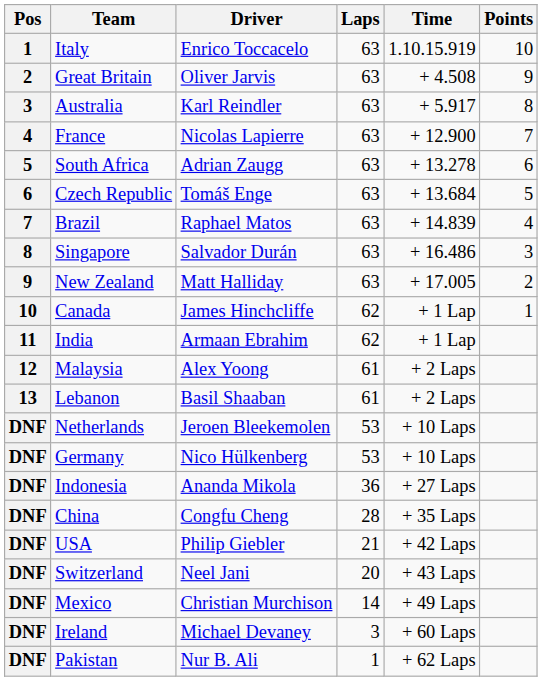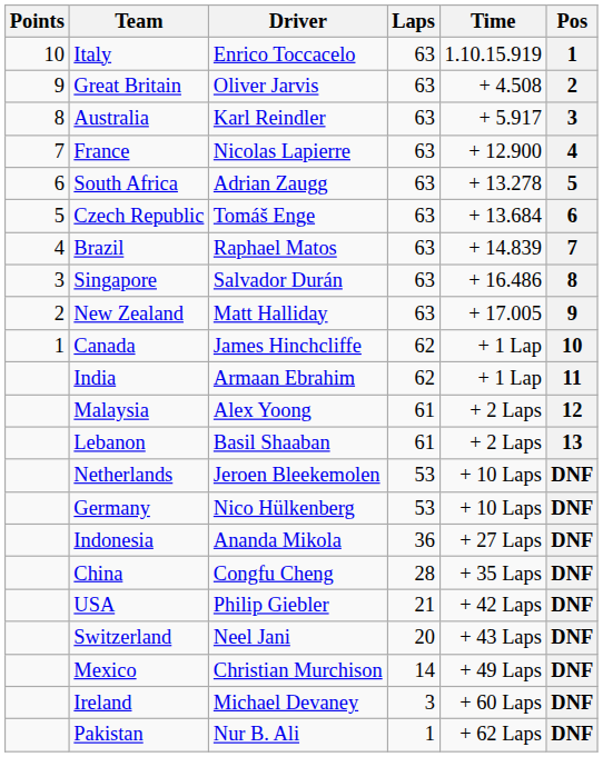 <table class="wikitable">
 <tr>
-<th>Pos</th>
+<th>Points</th>
 <th>Team</th>
 <th>Driver</th>
 <th>Laps</th>
 <th>Time</th>
-<th>Points</th>
+<th>Pos</th>
 </tr>
 <tr>
-<th>1</th>
+<td align="right">10</td>
 <td> <a href='#'>Italy</a></td>
 <td><a href='#'>Enrico Toccacelo</a></td>
 <td align="right">63</td>
 <td align="right">1.10.15.919</td>
-<td align="right">10</td>
+<th>1</th>
 </tr>
 <tr>
-<th>2</th>
+<td align="right">9</td>
 <td> <a href='#'>Great Britain</a></td>
 <td><a href='#'>Oliver Jarvis</a></td>
 <td align="right">63</td>
 <td align="right">+ 4.508</td>
-<td align="right">9</td>
+<th>2</th>
 </tr>
 <tr>
-<th>3</th>
+<td align="right">8</td>
 <td> <a href='#'>Australia</a></td>
 <td><a href='#'>Karl Reindler</a></td>
 <td align="right">63</td>
 <td align="right">+ 5.917</td>
-<td align="right">8</td>
+<th>3</th>
 </tr>
 <tr>
-<th>4</th>
+<td align="right">7</td>
 <td> <a href='#'>France</a></td>
 <td><a href='#'>Nicolas Lapierre</a></td>
 <td align="right">63</td>
 <td align="right">+ 12.900</td>
-<td align="right">7</td>
+<th>4</th>
 </tr>
 <tr>
-<th>5</th>
+<td align="right">6</td>
 <td> <a href='#'>South Africa</a></td>
 <td><a href='#'>Adrian Zaugg</a></td>
 <td align="right">63</td>
 <td align="right">+ 13.278</td>
-<td align="right">6</td>
+<th>5</th>
 </tr>
 <tr>
-<th>6</th>
+<td align="right">5</td>
 <td> <a href='#'>Czech Republic</a></td>
 <td><a href='#'>Tomáš Enge</a></td>
 <td align="right">63</td>
 <td align="right">+ 13.684</td>
-<td align="right">5</td>
+<th>6</th>
 </tr>
 <tr>
-<th>7</th>
+<td align="right">4</td>
 <td> <a href='#'>Brazil</a></td>
 <td><a href='#'>Raphael Matos</a></td>
 <td align="right">63</td>
 <td align="right">+ 14.839</td>
-<td align="right">4</td>
+<th>7</th>
 </tr>
 <tr>
-<th>8</th>
+<td align="right">3</td>
 <td> <a href='#'>Singapore</a></td>
 <td><a href='#'>Salvador Durán</a></td>
 <td align="right">63</td>
 <td align="right">+ 16.486</td>
-<td align="right">3</td>
+<th>8</th>
 </tr>
 <tr>
-<th>9</th>
+<td align="right">2</td>
 <td> <a href='#'>New Zealand</a></td>
 <td><a href='#'>Matt Halliday</a></td>
 <td align="right">63</td>
 <td align="right">+ 17.005</td>
-<td align="right">2</td>
+<th>9</th>
 </tr>
 <tr>
-<th>10</th>
+<td align="right">1</td>
 <td> <a href='#'>Canada</a></td>
 <td><a href='#'>James Hinchcliffe</a></td>
 <td align="right">62</td>
 <td align="right">+ 1 Lap</td>
-<td align="right">1</td>
+<th>10</th>
 </tr>
 <tr>
-<th>11</th>
+<td align="right"></td>
 <td> <a href='#'>India</a></td>
 <td><a href='#'>Armaan Ebrahim</a></td>
 <td align="right">62</td>
 <td align="right">+ 1 Lap</td>
-<td align="right"></td>
+<th>11</th>
 </tr>
 <tr>
-<th>12</th>
+<td align="right"></td>
 <td> <a href='#'>Malaysia</a></td>
 <td><a href='#'>Alex Yoong</a></td>
 <td align="right">61</td>
 <td align="right">+ 2 Laps</td>
-<td align="right"></td>
+<th>12</th>
 </tr>
 <tr>
-<th>13</th>
+<td align="right"></td>
 <td> <a href='#'>Lebanon</a></td>
 <td><a href='#'>Basil Shaaban</a></td>
 <td align="right">61</td>
 <td align="right">+ 2 Laps</td>
-<td align="right"></td>
+<th>13</th>
 </tr>
 <tr>
-<th>DNF</th>
+<td align="right"></td>
 <td> <a href='#'>Netherlands</a></td>
 <td><a href='#'>Jeroen Bleekemolen</a></td>
 <td align="right">53</td>
 <td align="right">+ 10 Laps</td>
-<td align="right"></td>
+<th>DNF</th>
 </tr>
 <tr>
-<th>DNF</th>
+<td align="right"></td>
 <td> <a href='#'>Germany</a></td>
 <td><a href='#'>Nico Hülkenberg</a></td>
 <td align="right">53</td>
 <td align="right">+ 10 Laps</td>
-<td align="right"></td>
+<th>DNF</th>
 </tr>
 <tr>
-<th>DNF</th>
+<td align="right"></td>
 <td> <a href='#'>Indonesia</a></td>
 <td><a href='#'>Ananda Mikola</a></td>
 <td align="right">36</td>
 <td align="right">+ 27 Laps</td>
-<td align="right"></td>
+<th>DNF</th>
 </tr>
 <tr>
-<th>DNF</th>
+<td align="right"></td>
 <td> <a href='#'>China</a></td>
 <td><a href='#'>Congfu Cheng</a></td>
 <td align="right">28</td>
 <td align="right">+ 35 Laps</td>
-<td align="right"></td>
+<th>DNF</th>
 </tr>
 <tr>
-<th>DNF</th>
+<td align="right"></td>
 <td> <a href='#'>USA</a></td>
 <td><a href='#'>Philip Giebler</a></td>
 <td align="right">21</td>
 <td align="right">+ 42 Laps</td>
-<td align="right"></td>
+<th>DNF</th>
 </tr>
 <tr>
-<th>DNF</th>
+<td align="right"></td>
 <td> <a href='#'>Switzerland</a></td>
 <td><a href='#'>Neel Jani</a></td>
 <td align="right">20</td>
 <td align="right">+ 43 Laps</td>
-<td align="right"></td>
+<th>DNF</th>
 </tr>
 <tr>
-<th>DNF</th>
+<td align="right"></td>
 <td> <a href='#'>Mexico</a></td>
 <td><a href='#'>Christian Murchison</a></td>
 <td align="right">14</td>
 <td align="right">+ 49 Laps</td>
-<td align="right"></td>
+<th>DNF</th>
 </tr>
 <tr>
-<th>DNF</th>
+<td align="right"></td>
 <td> <a href='#'>Ireland</a></td>
 <td><a href='#'>Michael Devaney</a></td>
 <td align="right">3</td>
 <td align="right">+ 60 Laps</td>
-<td align="right"></td>
+<th>DNF</th>
 </tr>
 <tr>
-<th>DNF</th>
+<td align="right"></td>
 <td> <a href='#'>Pakistan</a></td>
 <td><a href='#'>Nur B. Ali</a></td>
 <td align="right">1</td>
 <td align="right">+ 62 Laps</td>
-<td align="right"></td>
+<th>DNF</th>
 </tr>
 </table>
